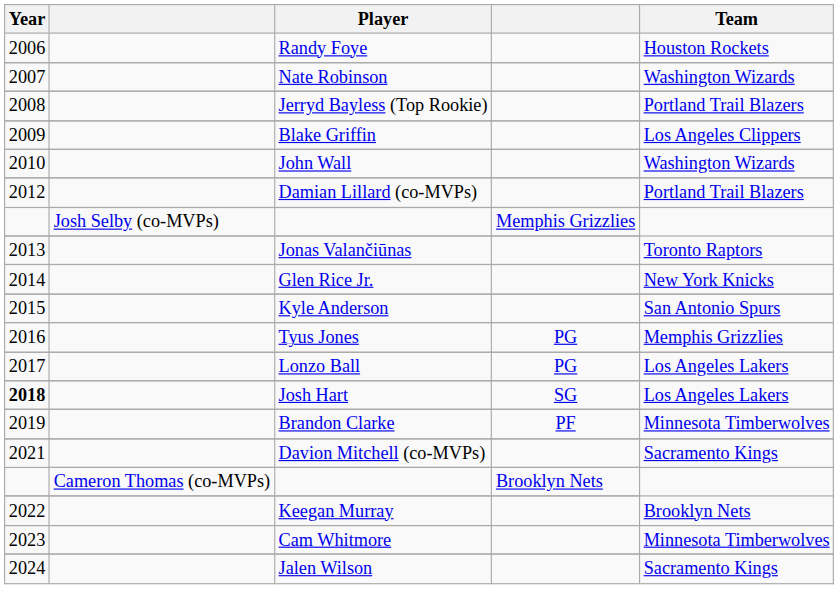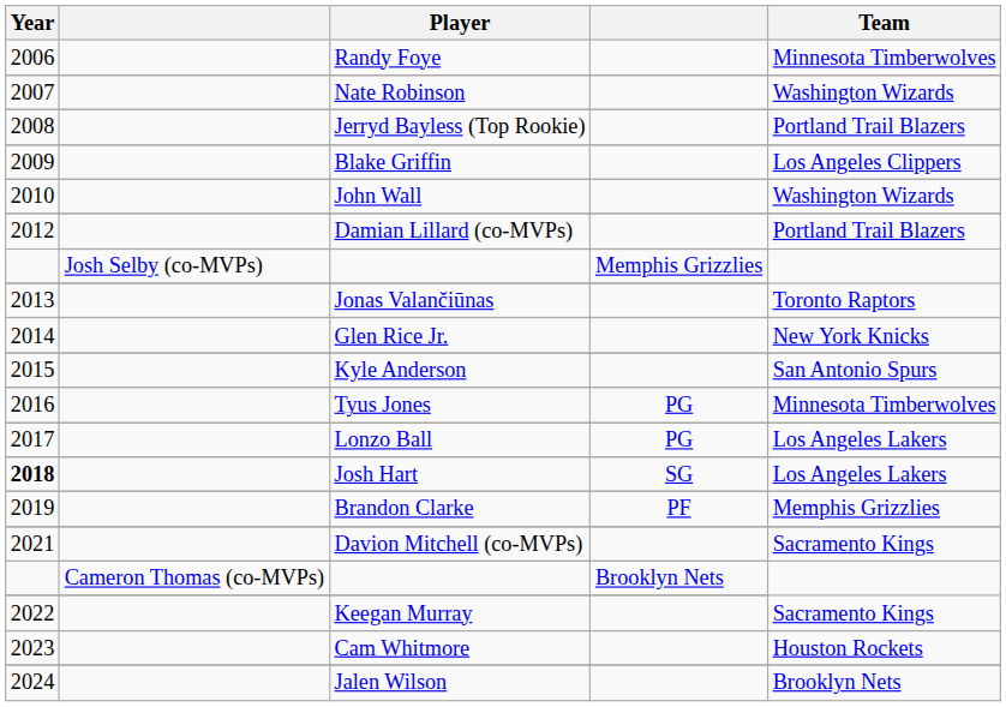 <table class="wikitable sortable">
 <tr>
 <th>Year</th>
 <th></th>
 <th>Player</th>
 <th></th>
 <th>Team</th>
 </tr>
 <tr>
 <td style="text-align:center;">2006</td>
 <td style="text-align:center;"></td>
 <td><a href='#'>Randy Foye</a></td>
 <td style="text-align:center;"></td>
-<td><a href='#'>Houston Rockets</a></td>
+<td><a href='#'>Minnesota Timberwolves</a></td>
 </tr>
 <tr>
 </tr>
 <tr>
 <td style="text-align:center;">2007</td>
 <td style="text-align:center;"></td>
 <td><a href='#'>Nate Robinson</a></td>
 <td style="text-align:center;"></td>
 <td><a href='#'>Washington Wizards</a></td>
 </tr>
 <tr>
 </tr>
 <tr>
 <td style="text-align:center;">2008</td>
 <td style="text-align:center;"></td>
 <td><a href='#'>Jerryd Bayless</a> (Top Rookie)</td>
 <td style="text-align:center;"></td>
 <td><a href='#'>Portland Trail Blazers</a></td>
 </tr>
 <tr>
 </tr>
 <tr>
 <td style="text-align:center;">2009</td>
 <td style="text-align:center;"></td>
 <td><a href='#'>Blake Griffin</a></td>
 <td style="text-align:center;"></td>
 <td><a href='#'>Los Angeles Clippers</a></td>
 </tr>
 <tr>
 </tr>
 <tr>
 <td style="text-align:center;">2010</td>
 <td style="text-align:center;"></td>
 <td><a href='#'>John Wall</a></td>
 <td style="text-align:center;"></td>
 <td><a href='#'>Washington Wizards</a></td>
 </tr>
 <tr>
 </tr>
 <tr>
 <td align="center" rowspan=2>2012</td>
 <td style="text-align:center;"></td>
 <td><a href='#'>Damian Lillard</a> (co-MVPs)</td>
 <td style="text-align:center;"></td>
 <td><a href='#'>Portland Trail Blazers</a></td>
 </tr>
 <tr>
 </tr>
 <tr>
 <td style="text-align:center;"></td>
 <td><a href='#'>Josh Selby</a> (co-MVPs)</td>
 <td style="text-align:center;"></td>
 <td><a href='#'>Memphis Grizzlies</a></td>
 </tr>
 <tr>
 </tr>
 <tr>
 <td style="text-align:center;">2013</td>
 <td style="text-align:center;"></td>
 <td><a href='#'>Jonas Valančiūnas</a></td>
 <td style="text-align:center;"></td>
 <td><a href='#'>Toronto Raptors</a></td>
 </tr>
 <tr>
 </tr>
 <tr>
 <td style="text-align:center;">2014</td>
 <td style="text-align:center;"></td>
 <td><a href='#'>Glen Rice Jr.</a></td>
 <td style="text-align:center;"></td>
 <td><a href='#'>New York Knicks</a></td>
 </tr>
 <tr>
 </tr>
 <tr>
 <td style="text-align:center;">2015</td>
 <td style="text-align:center;"></td>
 <td><a href='#'>Kyle Anderson</a></td>
 <td style="text-align:center;"></td>
 <td><a href='#'>San Antonio Spurs</a></td>
 </tr>
 <tr>
 </tr>
 <tr>
 <td style="text-align:center;">2016</td>
 <td style="text-align:center;"></td>
 <td><a href='#'>Tyus Jones</a></td>
 <td style="text-align:center;"><a href='#'>PG</a></td>
-<td><a href='#'>Memphis Grizzlies</a></td>
+<td><a href='#'>Minnesota Timberwolves</a></td>
 </tr>
 <tr>
 </tr>
 <tr>
 <td style="text-align:center;">2017</td>
 <td style="text-align:center;"></td>
 <td><a href='#'>Lonzo Ball</a></td>
 <td style="text-align:center;"><a href='#'>PG</a></td>
 <td><a href='#'>Los Angeles Lakers</a></td>
 </tr>
 <tr>
 </tr>
 <tr>
 <td style="text-align:center;"><strong>2018</strong></td>
 <td style="text-align:center;"></td>
 <td><a href='#'>Josh Hart</a></td>
 <td style="text-align:center;"><a href='#'>SG</a></td>
 <td><a href='#'>Los Angeles Lakers</a></td>
 </tr>
 <tr>
 </tr>
 <tr>
 <td style="text-align:center;">2019</td>
 <td style="text-align:center;"></td>
 <td><a href='#'>Brandon Clarke</a></td>
 <td style="text-align:center;"><a href='#'>PF</a></td>
-<td><a href='#'>Minnesota Timberwolves</a></td>
+<td><a href='#'>Memphis Grizzlies</a></td>
 </tr>
 <tr>
 </tr>
 <tr>
 <td align="center" rowspan=2>2021</td>
 <td style="text-align:center;"></td>
 <td><a href='#'>Davion Mitchell</a> (co-MVPs)</td>
 <td style="text-align:center;"></td>
 <td><a href='#'>Sacramento Kings</a></td>
 </tr>
 <tr>
 </tr>
 <tr>
 <td style="text-align:center;"></td>
 <td><a href='#'>Cameron Thomas</a> (co-MVPs)</td>
 <td style="text-align:center;"></td>
 <td><a href='#'>Brooklyn Nets</a></td>
 </tr>
 <tr>
 </tr>
 <tr>
 <td style="text-align:center;">2022</td>
 <td style="text-align:center;"></td>
 <td><a href='#'>Keegan Murray</a></td>
 <td style="text-align:center;"></td>
-<td><a href='#'>Brooklyn Nets</a></td>
+<td><a href='#'>Sacramento Kings</a></td>
 </tr>
 <tr>
 </tr>
 <tr>
 <td style="text-align:center;">2023</td>
 <td style="text-align:center;"></td>
 <td><a href='#'>Cam Whitmore</a></td>
 <td style="text-align:center;"></td>
-<td><a href='#'>Minnesota Timberwolves</a></td>
+<td><a href='#'>Houston Rockets</a></td>
 </tr>
 <tr>
 </tr>
 <tr>
 <td style="text-align:center;">2024</td>
 <td style="text-align:center;"></td>
 <td><a href='#'>Jalen Wilson</a></td>
 <td style="text-align:center;"></td>
-<td><a href='#'>Sacramento Kings</a></td>
+<td><a href='#'>Brooklyn Nets</a></td>
 </tr>
 </table>
